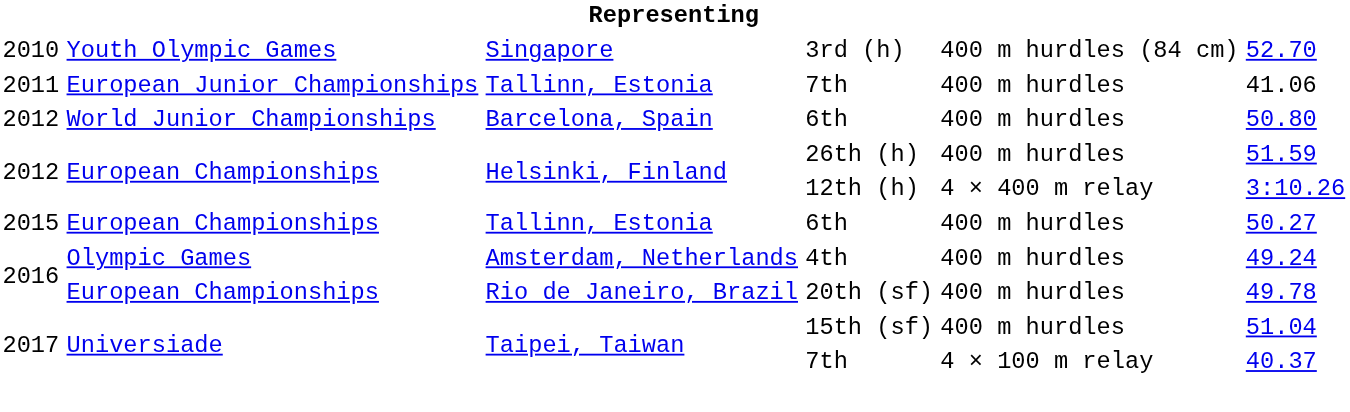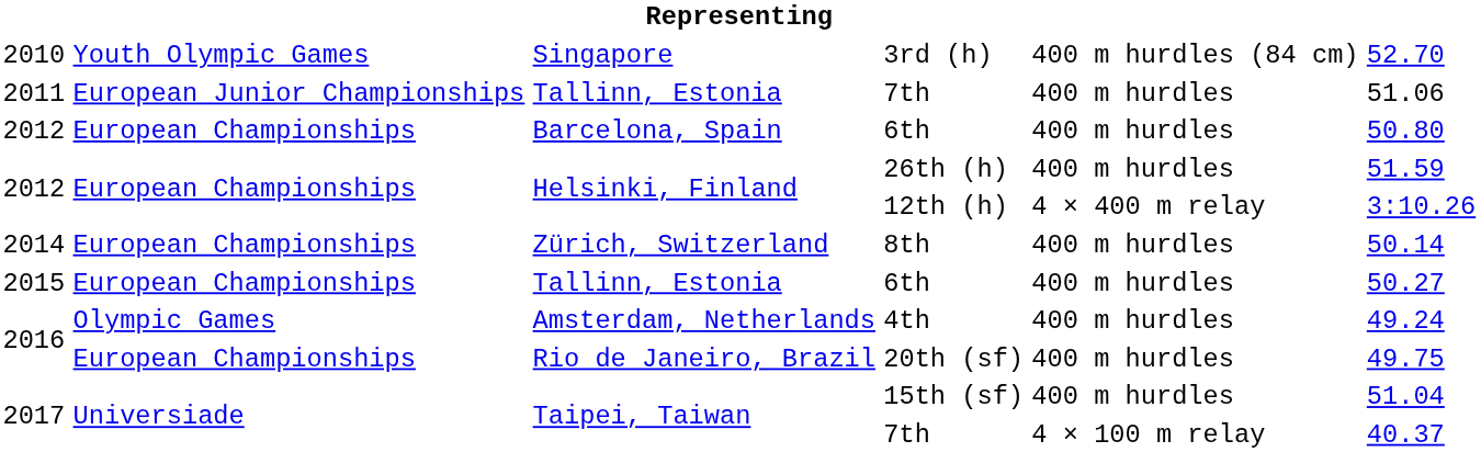 <table>
 <tr>
 <th colspan="6">Representing </th>
 </tr>
 <tr>
 <td>2010</td>
 <td><a href='#'>Youth Olympic Games</a></td>
 <td><a href='#'>Singapore</a></td>
 <td>3rd (h)</td>
 <td>400 m hurdles (84 cm)</td>
 <td><a href='#'>52.70</a></td>
 </tr>
 <tr>
 <td>2011</td>
 <td><a href='#'>European Junior Championships</a></td>
 <td><a href='#'>Tallinn, Estonia</a></td>
 <td>7th</td>
 <td>400 m hurdles</td>
-<td>41.06</td>
+<td>51.06</td>
 </tr>
 <tr>
 <td>2012</td>
-<td><a href='#'>World Junior Championships</a></td>
+<td><a href='#'>European Championships</a></td>
 <td><a href='#'>Barcelona, Spain</a></td>
 <td>6th</td>
 <td>400 m hurdles</td>
 <td><a href='#'>50.80</a></td>
 </tr>
 <tr>
 <td rowspan=2>2012</td>
 <td rowspan=2><a href='#'>European Championships</a></td>
 <td rowspan=2><a href='#'>Helsinki, Finland</a></td>
 <td>26th (h)</td>
 <td>400 m hurdles</td>
 <td><a href='#'>51.59</a></td>
 </tr>
 <tr>
 <td>12th (h)</td>
 <td>4 × 400 m relay</td>
 <td><a href='#'>3:10.26</a></td>
+</tr>
+<tr>
+<td>2014</td>
+<td><a href='#'>European Championships</a></td>
+<td><a href='#'>Zürich, Switzerland</a></td>
+<td>8th</td>
+<td>400 m hurdles</td>
+<td><a href='#'>50.14</a></td>
 </tr>
 <tr>
 <td>2015</td>
 <td><a href='#'>European Championships</a></td>
 <td><a href='#'>Tallinn, Estonia</a></td>
 <td>6th</td>
 <td>400 m hurdles</td>
 <td><a href='#'>50.27</a></td>
 </tr>
 <tr>
 <td rowspan=2>2016</td>
 <td><a href='#'>Olympic Games</a></td>
 <td><a href='#'>Amsterdam, Netherlands</a></td>
 <td>4th</td>
 <td>400 m hurdles</td>
 <td><a href='#'>49.24</a></td>
 </tr>
 <tr>
 <td><a href='#'>European Championships</a></td>
 <td><a href='#'>Rio de Janeiro, Brazil</a></td>
 <td>20th (sf)</td>
 <td>400 m hurdles</td>
-<td><a href='#'>49.78</a></td>
+<td><a href='#'>49.75</a></td>
 </tr>
 <tr>
 <td rowspan=2>2017</td>
 <td rowspan=2><a href='#'>Universiade</a></td>
 <td rowspan=2><a href='#'>Taipei, Taiwan</a></td>
 <td>15th (sf)</td>
 <td>400 m hurdles</td>
 <td><a href='#'>51.04</a></td>
 </tr>
 <tr>
 <td>7th</td>
 <td>4 × 100 m relay</td>
 <td><a href='#'>40.37</a></td>
 </tr>
 </table>
